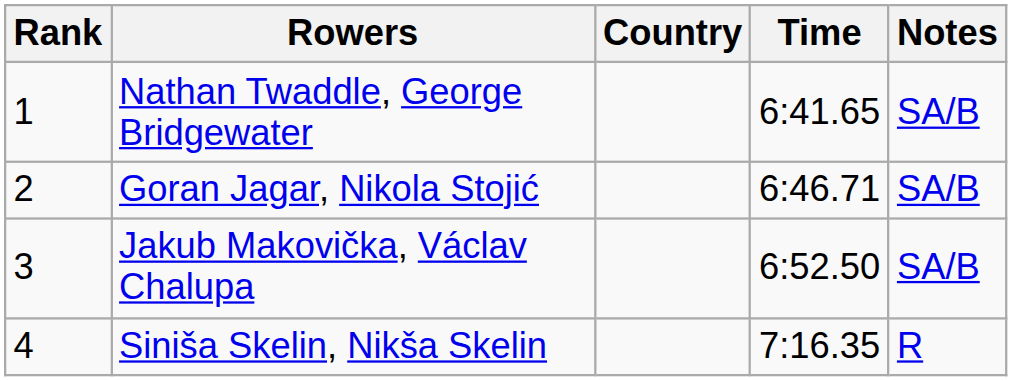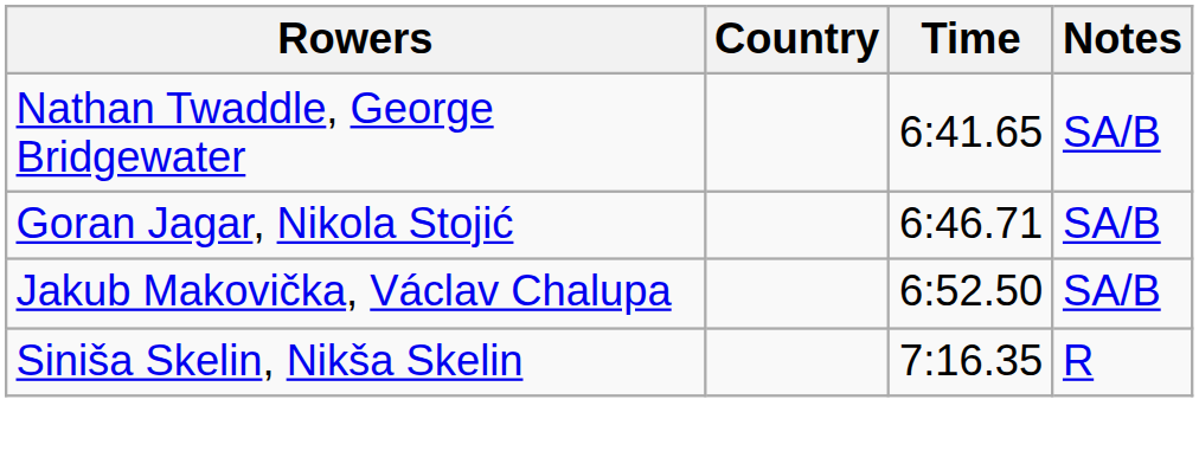 <table class="wikitable sortable" width=50%>
 <tr>
-<th>Rank</th>
 <th>Rowers</th>
 <th>Country</th>
 <th>Time</th>
 <th>Notes</th>
 </tr>
 <tr>
-<td>1</td>
 <td><a href='#'>Nathan Twaddle</a>, <a href='#'>George Bridgewater</a></td>
 <td></td>
 <td>6:41.65</td>
 <td><a href='#'>SA/B</a></td>
 </tr>
 <tr>
-<td>2</td>
 <td><a href='#'>Goran Jagar</a>, <a href='#'>Nikola Stojić</a></td>
 <td></td>
 <td>6:46.71</td>
 <td><a href='#'>SA/B</a></td>
 </tr>
 <tr>
-<td>3</td>
 <td><a href='#'>Jakub Makovička</a>, <a href='#'>Václav Chalupa</a></td>
 <td></td>
 <td>6:52.50</td>
 <td><a href='#'>SA/B</a></td>
 </tr>
 <tr>
-<td>4</td>
 <td><a href='#'>Siniša Skelin</a>, <a href='#'>Nikša Skelin</a></td>
 <td></td>
 <td>7:16.35</td>
 <td><a href='#'>R</a></td>
 </tr>
 </table>
